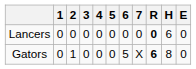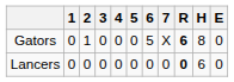 <table align = right border="2" cellpadding="4" cellspacing="0" style="margin: 1em 1em 1em 1em; background: #F9F9F9; border: 1px #aaa solid; border-collapse: collapse;">
 <tr align=center style="background: #F2F2F2;">
 <th></th>
 <th>1</th>
 <th>2</th>
 <th>3</th>
 <th>4</th>
 <th>5</th>
 <th>6</th>
 <th>7</th>
 <th>R</th>
 <th>H</th>
 <th>E</th>
 </tr>
 <tr align=center>
+<td>Gators</td>
+<td>0</td>
+<td>1</td>
+<td>0</td>
+<td>0</td>
+<td>0</td>
+<td>5</td>
+<td>X</td>
+<td><strong>6</strong></td>
+<td>8</td>
+<td>0</td>
+</tr>
+<tr align=center>
 <td>Lancers</td>
 <td>0</td>
 <td>0</td>
 <td>0</td>
 <td>0</td>
 <td>0</td>
 <td>0</td>
 <td>0</td>
 <td><strong>0</strong></td>
 <td>6</td>
 <td>0</td>
 </tr>
-<tr align=center>
-<td>Gators</td>
-<td>0</td>
-<td>1</td>
-<td>0</td>
-<td>0</td>
-<td>0</td>
-<td>5</td>
-<td>X</td>
-<td><strong>6</strong></td>
-<td>8</td>
-<td>0</td>
-</tr>
 </table>
